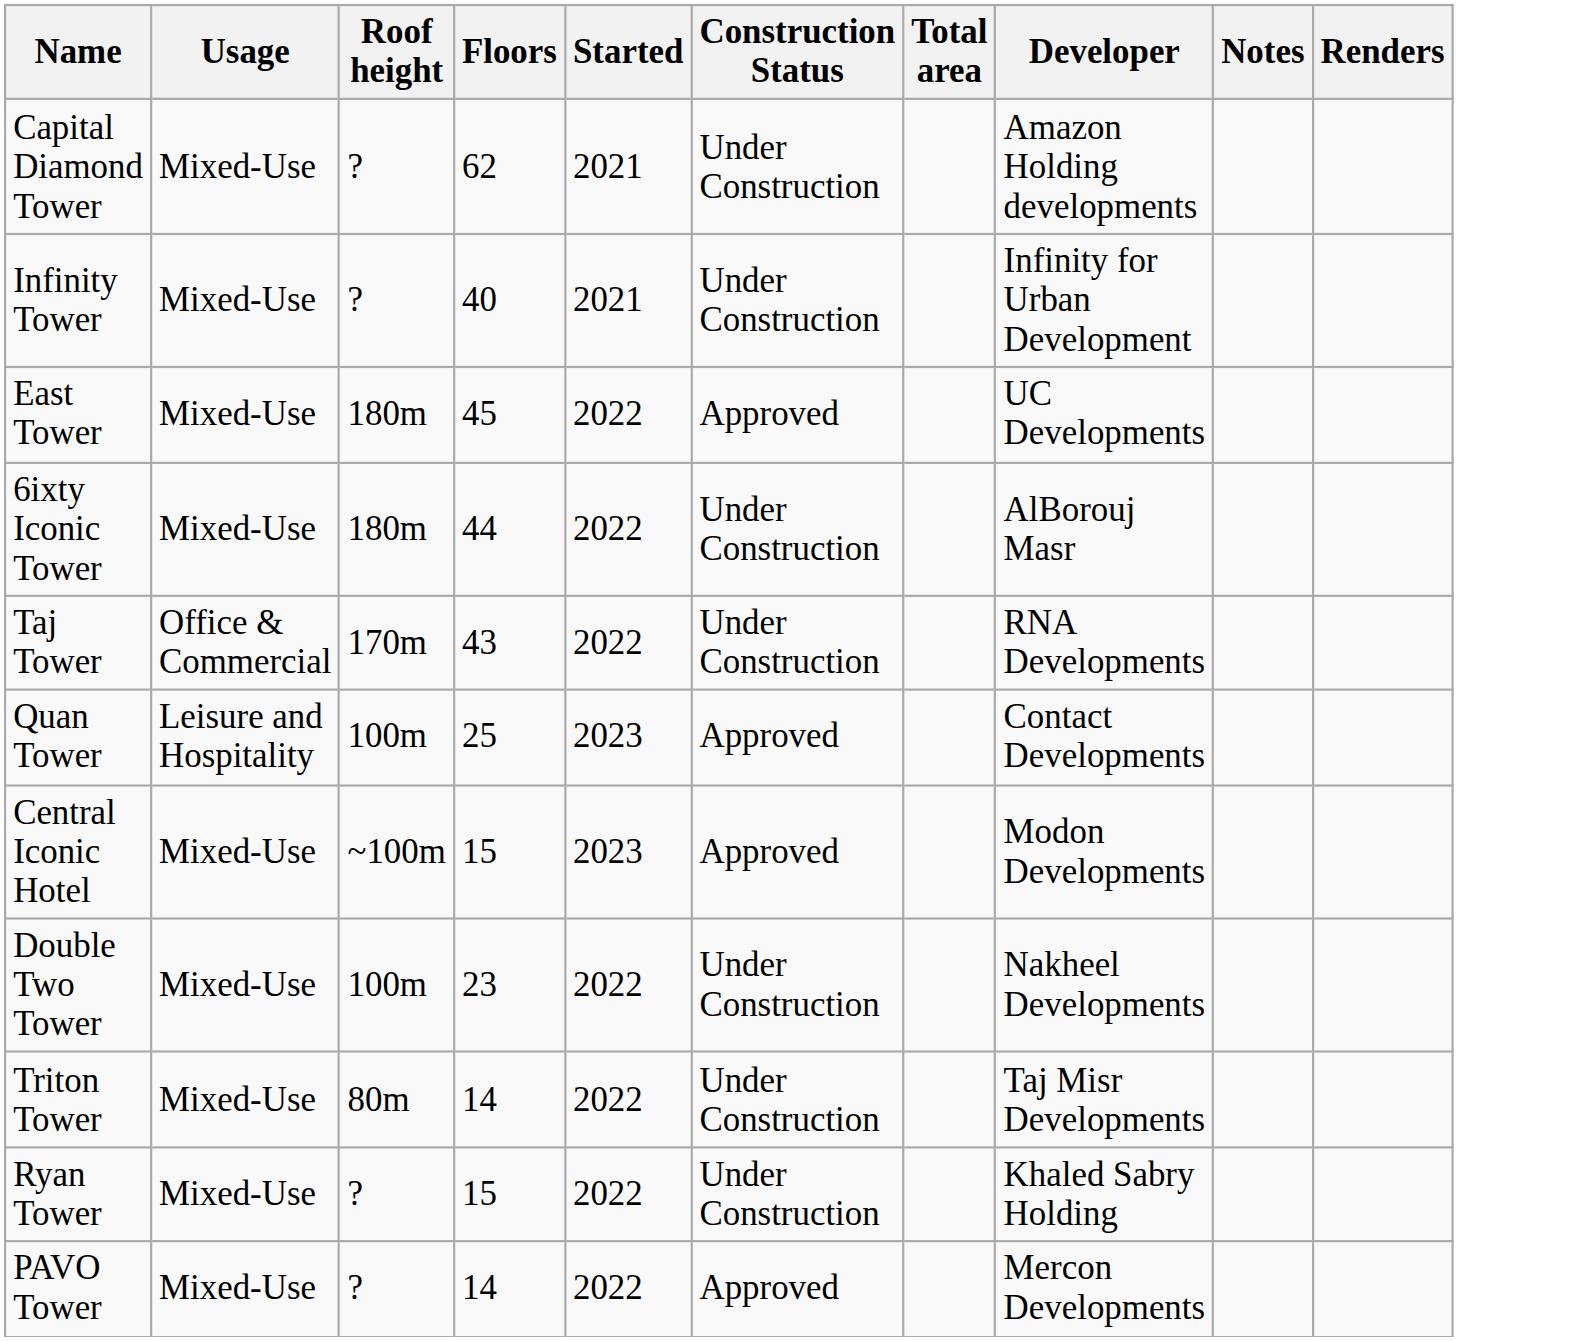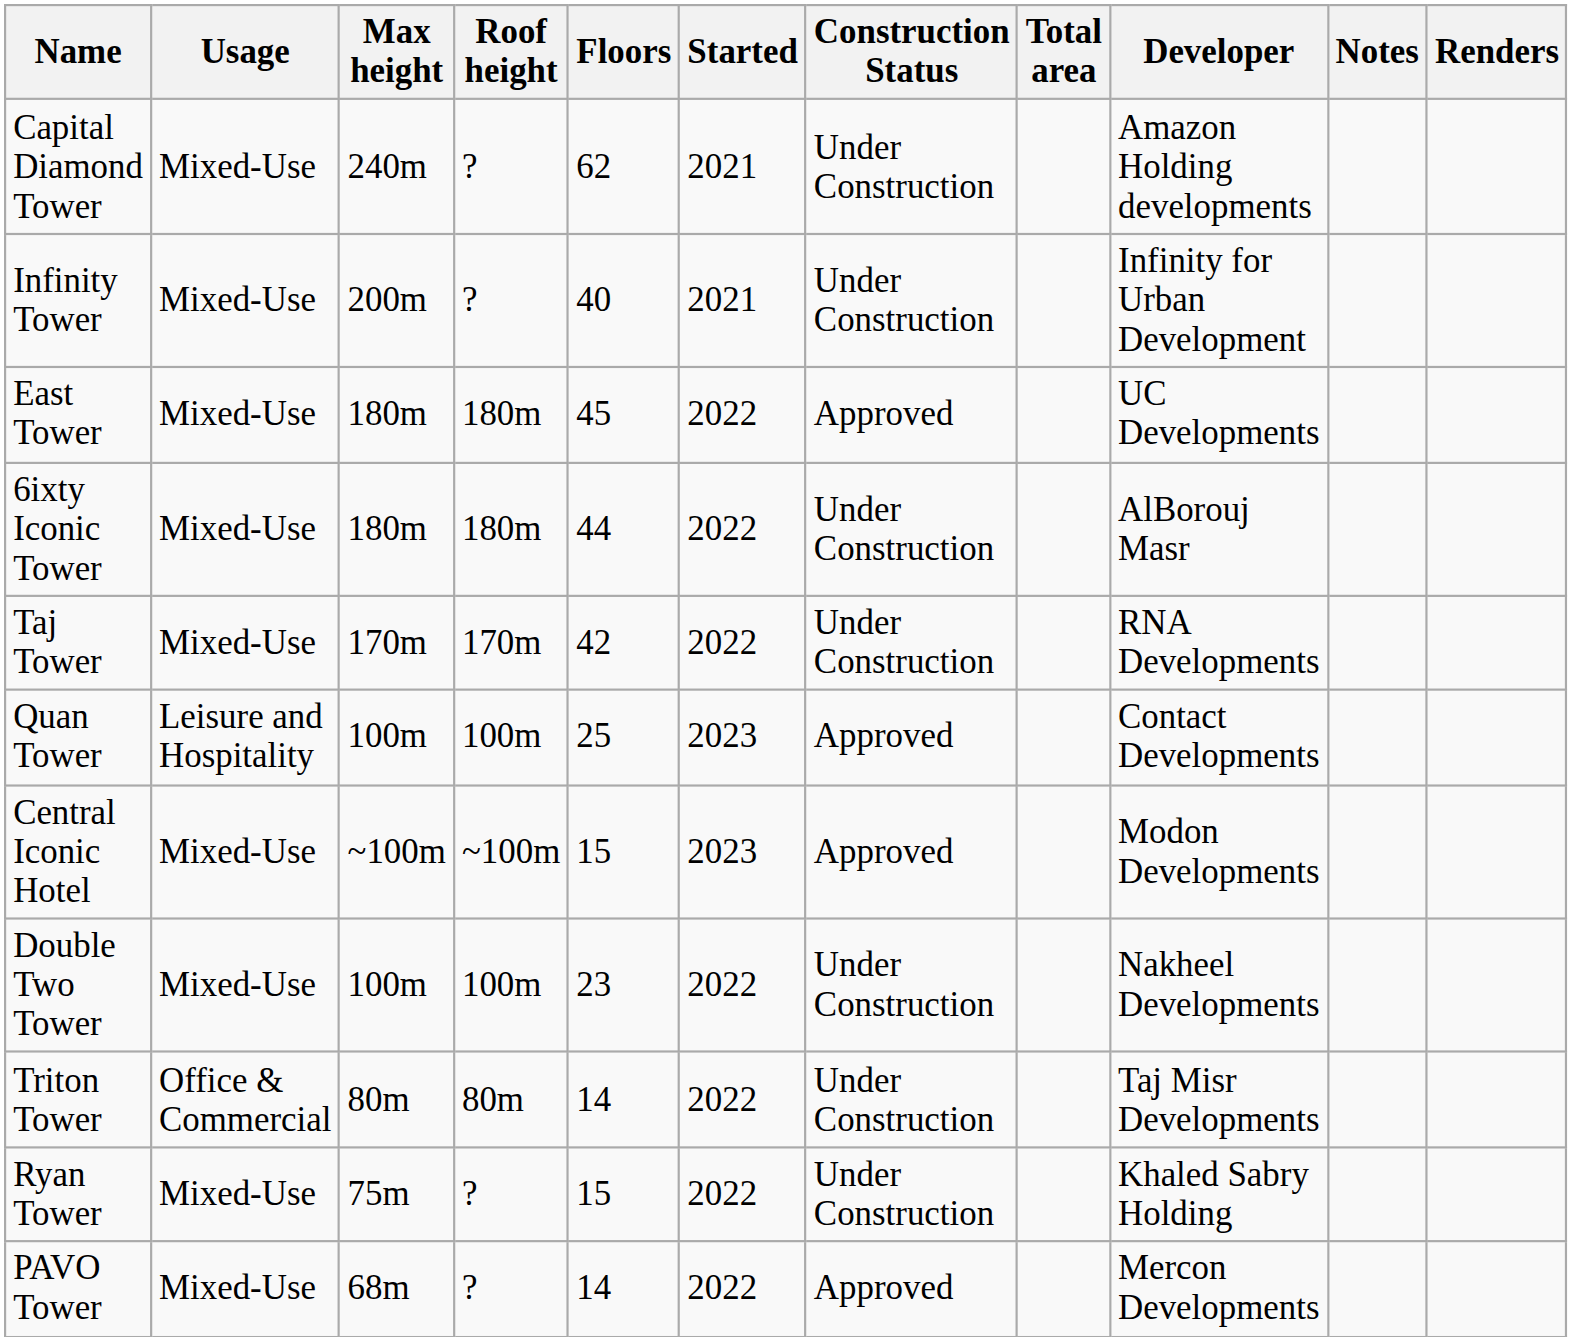 <table class="wikitable sortable">
 <tr>
 <th>Name</th>
 <th>Usage</th>
+<th>Max height</th>
 <th>Roof height</th>
 <th>Floors</th>
 <th>Started</th>
 <th>Construction Status</th>
 <th>Total area</th>
 <th>Developer</th>
 <th>Notes</th>
 <th>Renders</th>
 </tr>
 <tr>
 <td>Capital Diamond Tower </td>
 <td>Mixed-Use</td>
+<td>240m</td>
 <td>?</td>
 <td>62</td>
 <td>2021</td>
 <td>Under Construction</td>
 <td></td>
 <td>Amazon Holding developments</td>
 <td></td>
 <td></td>
 </tr>
 <tr>
 <td>Infinity Tower </td>
 <td>Mixed-Use</td>
+<td>200m</td>
 <td>?</td>
 <td>40</td>
 <td>2021</td>
 <td>Under Construction</td>
 <td></td>
 <td>Infinity for Urban Development</td>
 <td></td>
 <td></td>
 </tr>
 <tr>
 <td>East Tower </td>
 <td>Mixed-Use</td>
 <td>180m</td>
+<td>180m</td>
 <td>45</td>
 <td>2022</td>
 <td>Approved</td>
 <td></td>
 <td>UC Developments</td>
 <td></td>
 <td></td>
 </tr>
 <tr>
 <td>6ixty Iconic Tower </td>
 <td>Mixed-Use</td>
 <td>180m</td>
+<td>180m</td>
 <td>44</td>
 <td>2022</td>
 <td>Under Construction</td>
 <td></td>
 <td>AlBorouj Masr</td>
 <td></td>
 <td></td>
 </tr>
 <tr>
 <td>Taj Tower</td>
-<td>Office & Commercial</td>
+<td>Mixed-Use</td>
 <td>170m</td>
-<td>43</td>
+<td>170m</td>
+<td>42</td>
 <td>2022</td>
 <td>Under Construction</td>
 <td></td>
 <td>RNA Developments</td>
 <td></td>
 <td></td>
 </tr>
 <tr>
 <td>Quan Tower </td>
 <td>Leisure and Hospitality</td>
+<td>100m</td>
 <td>100m</td>
 <td>25</td>
 <td>2023</td>
 <td>Approved</td>
 <td></td>
 <td>Contact Developments</td>
 <td></td>
 <td></td>
 </tr>
 <tr>
 <td>Central Iconic Hotel </td>
 <td>Mixed-Use</td>
 <td>~100m</td>
+<td>~100m</td>
 <td>15</td>
 <td>2023</td>
 <td>Approved</td>
 <td></td>
 <td>Modon Developments</td>
 <td></td>
 <td></td>
 </tr>
 <tr>
 <td>Double Two Tower</td>
 <td>Mixed-Use</td>
 <td>100m</td>
+<td>100m</td>
 <td>23</td>
 <td>2022</td>
 <td>Under Construction</td>
 <td></td>
 <td>Nakheel Developments</td>
 <td></td>
 <td></td>
 </tr>
 <tr>
 <td>Triton Tower</td>
-<td>Mixed-Use</td>
+<td>Office & Commercial</td>
+<td>80m</td>
 <td>80m</td>
 <td>14</td>
 <td>2022</td>
 <td>Under Construction</td>
 <td></td>
 <td>Taj Misr Developments</td>
 <td></td>
 <td></td>
 </tr>
 <tr>
 <td>Ryan Tower</td>
 <td>Mixed-Use</td>
+<td>75m</td>
 <td>?</td>
 <td>15</td>
 <td>2022</td>
 <td>Under Construction</td>
 <td></td>
 <td>Khaled Sabry Holding</td>
 <td></td>
 <td></td>
 </tr>
 <tr>
 <td>PAVO Tower</td>
 <td>Mixed-Use</td>
+<td>68m</td>
 <td>?</td>
 <td>14</td>
 <td>2022</td>
 <td>Approved</td>
 <td></td>
 <td>Mercon Developments</td>
 <td></td>
 <td></td>
 </tr>
 </table>
